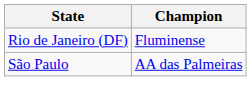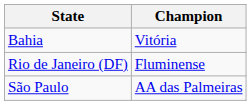 <table class="wikitable">
 <tr>
 <th>State</th>
 <th>Champion</th>
+</tr>
+<tr>
+<td><a href='#'>Bahia</a></td>
+<td><a href='#'>Vitória</a></td>
 </tr>
 <tr>
 <td><a href='#'>Rio de Janeiro (DF)</a></td>
 <td><a href='#'>Fluminense</a></td>
 </tr>
 <tr>
 <td><a href='#'>São Paulo</a></td>
 <td><a href='#'>AA das Palmeiras</a></td>
 </tr>
 </table>
